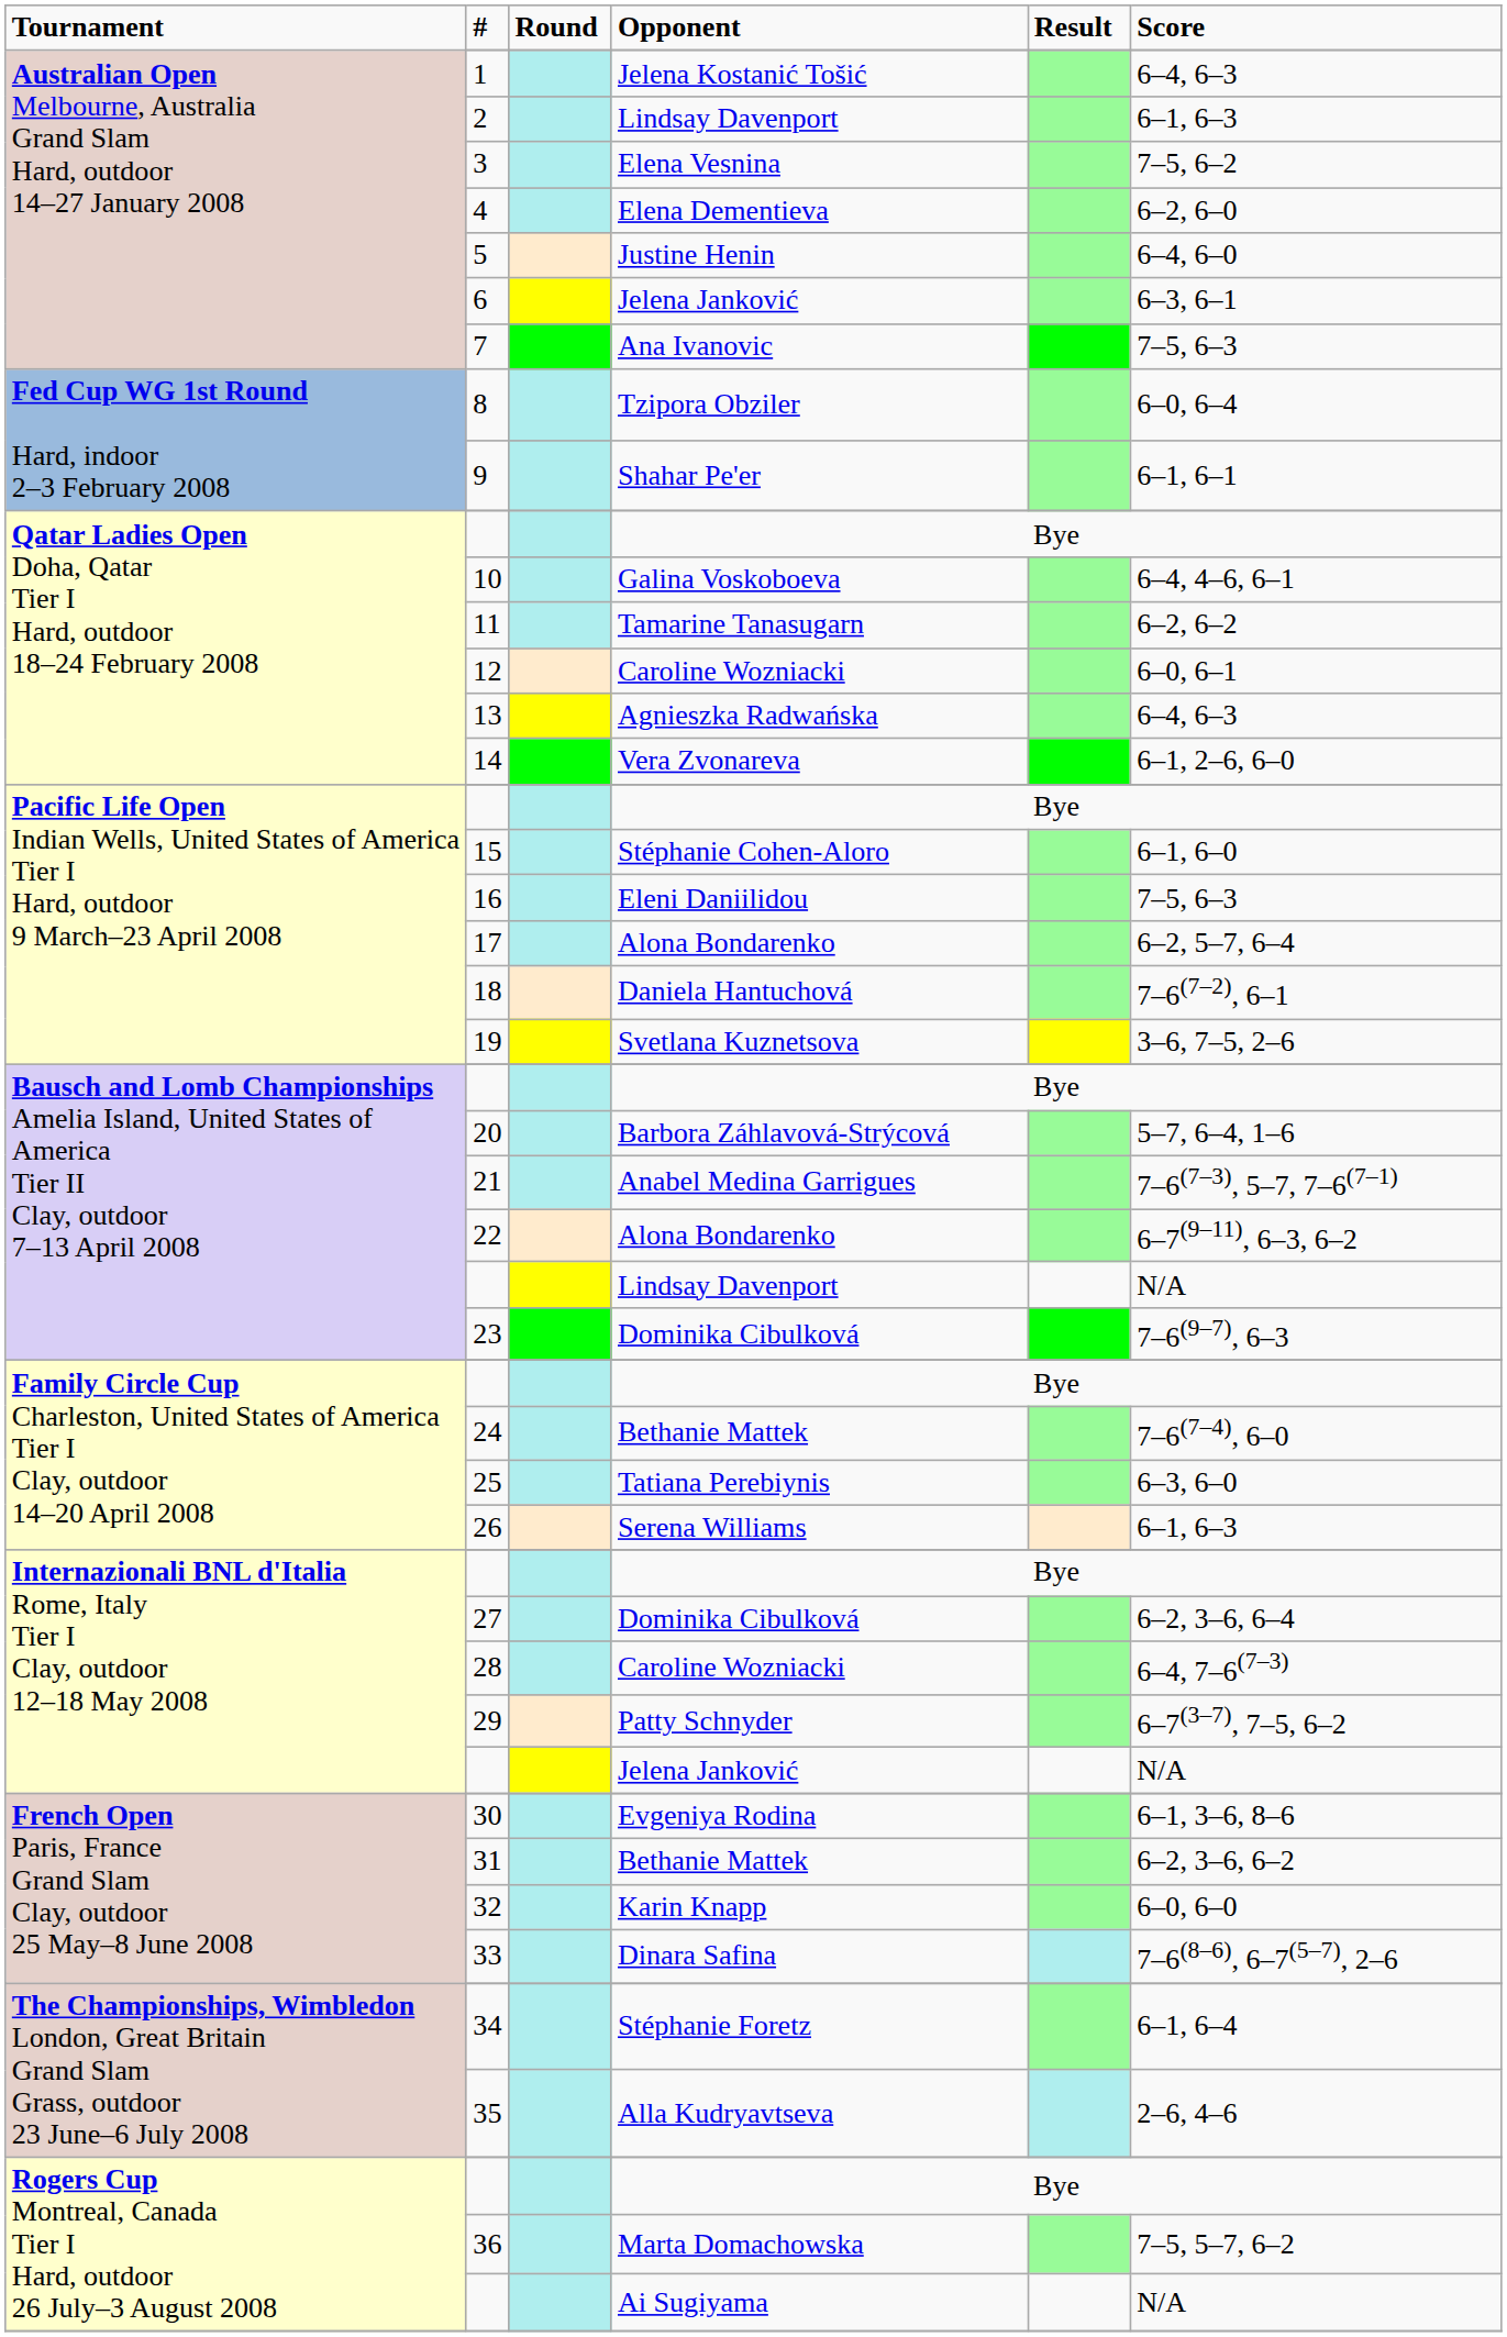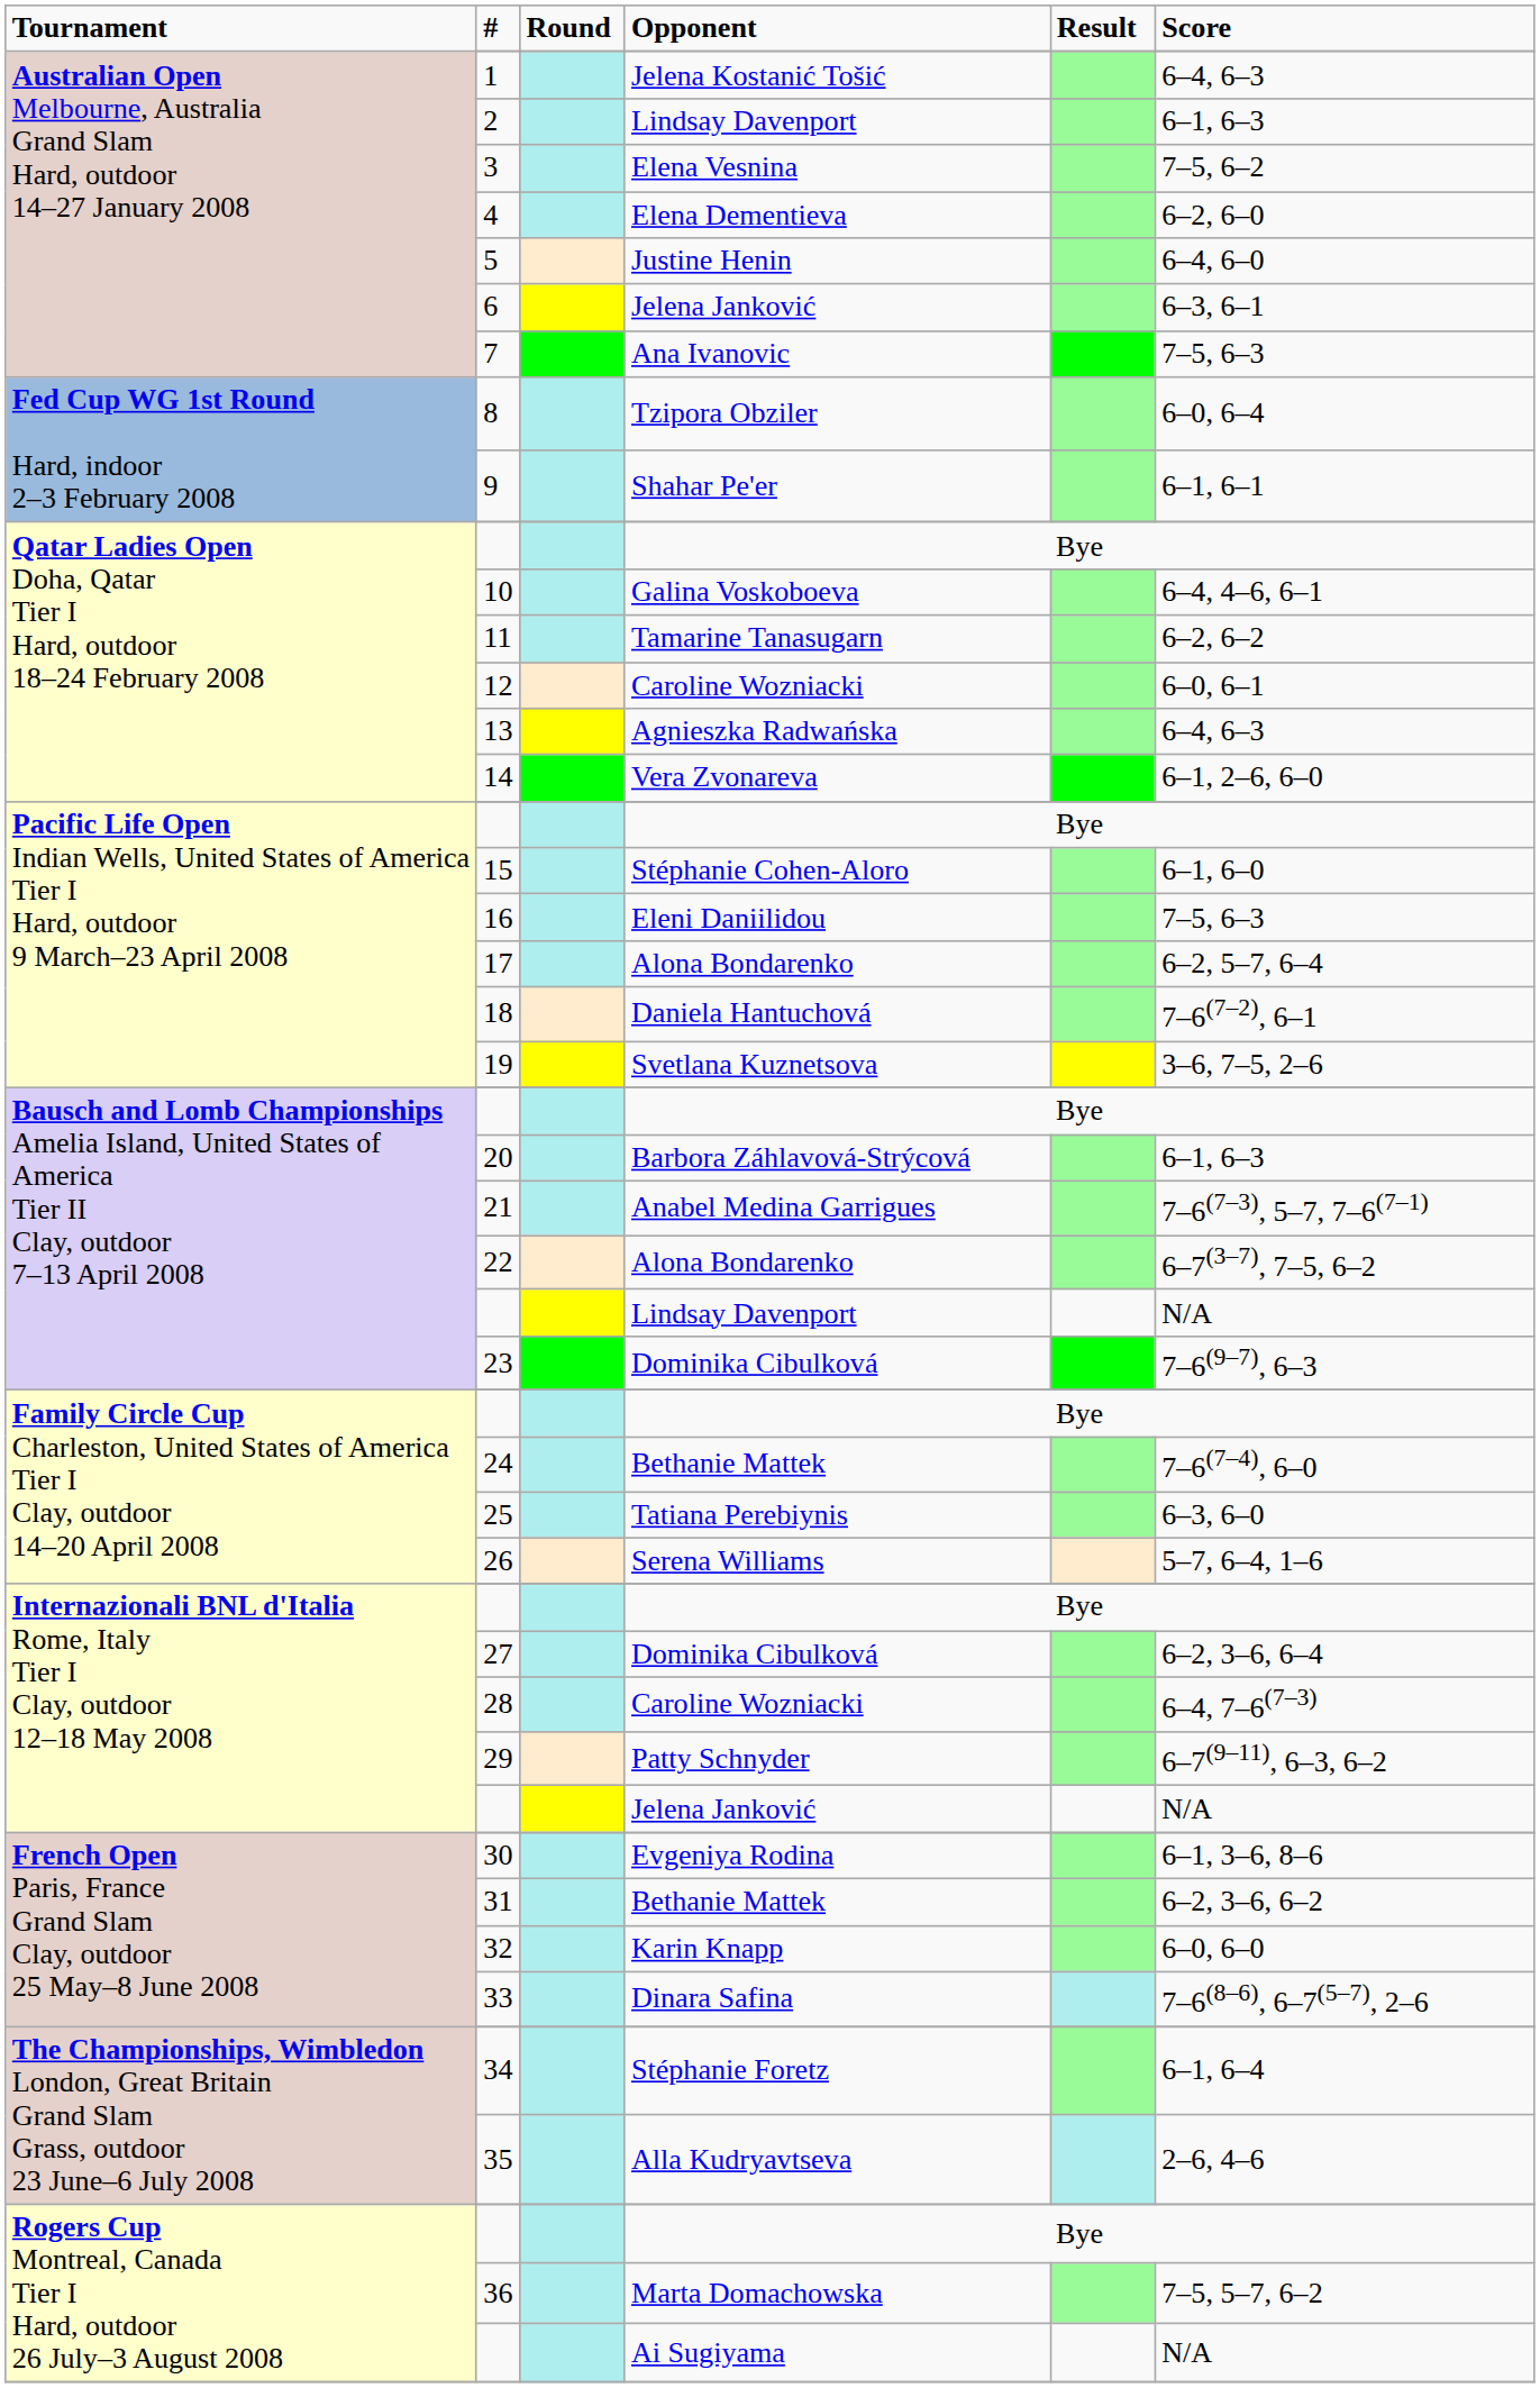 <table class="wikitable">
 <tr style="font-weight:bold">
 <td style="width:250px;">Tournament</td>
 <td style="width:15px;">#</td>
 <td style="width:50px;">Round</td>
 <td style="width:225px;">Opponent</td>
 <td style="width:50px;">Result</td>
 <td style="width:200px;">Score</td>
 </tr>
 <tr>
 <td rowspan="8" style="background:#e5d1cb; text-align:left; vertical-align:top;"><strong><a href='#'>Australian Open</a></strong><br><a href='#'>Melbourne</a>, Australia<br>Grand Slam<br>Hard, outdoor<br>14–27 January 2008</td>
 </tr>
 <tr>
 <td>1</td>
 <td style="background:#afeeee;"></td>
 <td> <a href='#'>Jelena Kostanić Tošić</a></td>
 <td bgcolor="#98FB98"></td>
 <td>6–4, 6–3</td>
 </tr>
 <tr>
 <td>2</td>
 <td style="background:#afeeee;"></td>
 <td> <a href='#'>Lindsay Davenport</a></td>
 <td bgcolor="#98FB98"></td>
 <td>6–1, 6–3</td>
 </tr>
 <tr>
 <td>3</td>
 <td style="background:#afeeee;"></td>
 <td> <a href='#'>Elena Vesnina</a></td>
 <td bgcolor="#98FB98"></td>
 <td>7–5, 6–2</td>
 </tr>
 <tr>
 <td>4</td>
 <td style="background:#afeeee;"></td>
 <td> <a href='#'>Elena Dementieva</a></td>
 <td bgcolor="#98FB98"></td>
 <td>6–2, 6–0</td>
 </tr>
 <tr>
 <td>5</td>
 <td bgcolor=#ffebcd></td>
 <td> <a href='#'>Justine Henin</a></td>
 <td bgcolor="#98FB98"></td>
 <td>6–4, 6–0</td>
 </tr>
 <tr>
 <td>6</td>
 <td bgcolor=yellow></td>
 <td> <a href='#'>Jelena Janković</a></td>
 <td bgcolor="#98FB98"></td>
 <td>6–3, 6–1</td>
 </tr>
 <tr>
 <td>7</td>
 <td bgcolor="lime"></td>
 <td> <a href='#'>Ana Ivanovic</a></td>
 <td bgcolor="lime"></td>
 <td>7–5, 6–3</td>
 </tr>
 <tr>
 <td rowspan="2" style="background:#99badd; text-align:left; vertical-align:top;"><strong><a href='#'>Fed Cup WG 1st Round</a></strong><br>  <br> Hard, indoor <br> 2–3 February 2008</td>
 <td>8</td>
 <td style="background:#afeeee;"></td>
 <td> <a href='#'>Tzipora Obziler</a></td>
 <td bgcolor="#98FB98"></td>
 <td>6–0, 6–4</td>
 </tr>
 <tr>
 <td>9</td>
 <td style="background:#afeeee;"></td>
 <td> <a href='#'>Shahar Pe'er</a></td>
 <td bgcolor="#98FB98"></td>
 <td>6–1, 6–1</td>
 </tr>
 <tr>
 <td rowspan="7" style="background:#ffffcc; text-align:left; vertical-align:top;"><strong><a href='#'>Qatar Ladies Open</a></strong><br>Doha, Qatar<br>Tier I<br>Hard, outdoor<br>18–24 February 2008</td>
 </tr>
 <tr>
 <td></td>
 <td style="background:#afeeee;"></td>
 <td colspan="3" align="center">Bye</td>
 </tr>
 <tr>
 <td>10</td>
 <td style="background:#afeeee;"></td>
 <td> <a href='#'>Galina Voskoboeva</a></td>
 <td bgcolor="#98FB98"></td>
 <td>6–4, 4–6, 6–1</td>
 </tr>
 <tr>
 <td>11</td>
 <td style="background:#afeeee;"></td>
 <td> <a href='#'>Tamarine Tanasugarn</a></td>
 <td bgcolor="#98FB98"></td>
 <td>6–2, 6–2</td>
 </tr>
 <tr>
 <td>12</td>
 <td bgcolor=#ffebcd></td>
 <td> <a href='#'>Caroline Wozniacki</a></td>
 <td bgcolor="#98FB98"></td>
 <td>6–0, 6–1</td>
 </tr>
 <tr>
 <td>13</td>
 <td bgcolor=yellow></td>
 <td> <a href='#'>Agnieszka Radwańska</a></td>
 <td bgcolor="#98FB98"></td>
 <td>6–4, 6–3</td>
 </tr>
 <tr>
 <td>14</td>
 <td bgcolor="lime"></td>
 <td> <a href='#'>Vera Zvonareva</a></td>
 <td bgcolor="lime"></td>
 <td>6–1, 2–6, 6–0</td>
 </tr>
 <tr>
 <td rowspan="7" style="background:#ffffcc; text-align:left; vertical-align:top;"><strong><a href='#'>Pacific Life Open</a></strong><br>Indian Wells, United States of America<br>Tier I<br>Hard, outdoor<br>9 March–23 April 2008</td>
 </tr>
 <tr>
 <td></td>
 <td style="background:#afeeee;"></td>
 <td colspan="3" align="center">Bye</td>
 </tr>
 <tr>
 <td>15</td>
 <td style="background:#afeeee;"></td>
 <td> <a href='#'>Stéphanie Cohen-Aloro</a></td>
 <td bgcolor="#98FB98"></td>
 <td>6–1, 6–0</td>
 </tr>
 <tr>
 <td>16</td>
 <td style="background:#afeeee;"></td>
 <td> <a href='#'>Eleni Daniilidou</a></td>
 <td bgcolor="#98FB98"></td>
 <td>7–5, 6–3</td>
 </tr>
 <tr>
 <td>17</td>
 <td style="background:#afeeee;"></td>
 <td> <a href='#'>Alona Bondarenko</a></td>
 <td bgcolor="#98FB98"></td>
 <td>6–2, 5–7, 6–4</td>
 </tr>
 <tr>
 <td>18</td>
 <td bgcolor=#ffebcd></td>
 <td> <a href='#'>Daniela Hantuchová</a></td>
 <td bgcolor="#98FB98"></td>
 <td>7–6<sup>(7–2)</sup>, 6–1</td>
 </tr>
 <tr>
 <td>19</td>
 <td bgcolor=yellow></td>
 <td> <a href='#'>Svetlana Kuznetsova</a></td>
 <td bgcolor=yellow></td>
 <td>3–6, 7–5, 2–6</td>
 </tr>
 <tr>
 <td rowspan="7" style="background:#D8CEF6; text-align:left; vertical-align:top;"><strong><a href='#'>Bausch and Lomb Championships</a></strong><br>Amelia Island, United States of America<br>Tier II<br>Clay, outdoor<br>7–13 April 2008</td>
 </tr>
 <tr>
 <td></td>
 <td style="background:#afeeee;"></td>
 <td colspan="3" align="center">Bye</td>
 </tr>
 <tr>
 <td>20</td>
 <td style="background:#afeeee;"></td>
 <td> <a href='#'>Barbora Záhlavová-Strýcová</a></td>
 <td bgcolor="#98FB98"></td>
-<td>5–7, 6–4, 1–6</td>
+<td>6–1, 6–3</td>
 </tr>
 <tr>
 <td>21</td>
 <td style="background:#afeeee;"></td>
 <td> <a href='#'>Anabel Medina Garrigues</a></td>
 <td bgcolor="#98FB98"></td>
 <td>7–6<sup>(7–3)</sup>, 5–7, 7–6<sup>(7–1)</sup></td>
 </tr>
 <tr>
 <td>22</td>
 <td bgcolor=#ffebcd></td>
 <td> <a href='#'>Alona Bondarenko</a></td>
 <td bgcolor="#98FB98"></td>
-<td>6–7<sup>(9–11)</sup>, 6–3, 6–2</td>
+<td>6–7<sup>(3–7)</sup>, 7–5, 6–2</td>
 </tr>
 <tr>
 <td></td>
 <td bgcolor=yellow></td>
 <td> <a href='#'>Lindsay Davenport</a></td>
 <td></td>
 <td>N/A</td>
 </tr>
 <tr>
 <td>23</td>
 <td bgcolor="lime"></td>
 <td> <a href='#'>Dominika Cibulková</a></td>
 <td bgcolor="lime"></td>
 <td>7–6<sup>(9–7)</sup>, 6–3</td>
 </tr>
 <tr>
 <td rowspan="5" style="background:#ffffcc; text-align:left; vertical-align:top;"><strong><a href='#'>Family Circle Cup</a></strong><br>Charleston, United States of America<br>Tier I<br>Clay, outdoor<br>14–20 April 2008</td>
 </tr>
 <tr>
 <td></td>
 <td style="background:#afeeee;"></td>
 <td colspan="3" align="center">Bye</td>
 </tr>
 <tr>
 <td>24</td>
 <td style="background:#afeeee;"></td>
 <td> <a href='#'>Bethanie Mattek</a></td>
 <td bgcolor="#98FB98"></td>
 <td>7–6<sup>(7–4)</sup>, 6–0</td>
 </tr>
 <tr>
 <td>25</td>
 <td style="background:#afeeee;"></td>
 <td> <a href='#'>Tatiana Perebiynis</a></td>
 <td bgcolor="#98FB98"></td>
 <td>6–3, 6–0</td>
 </tr>
 <tr>
 <td>26</td>
 <td bgcolor=#ffebcd></td>
 <td> <a href='#'>Serena Williams</a></td>
 <td bgcolor=#ffebcd></td>
-<td>6–1, 6–3</td>
+<td>5–7, 6–4, 1–6</td>
 </tr>
 <tr>
 <td rowspan="6" style="background:#ffffcc; text-align:left; vertical-align:top;"><strong><a href='#'>Internazionali BNL d'Italia</a></strong><br>Rome, Italy<br>Tier I<br>Clay, outdoor<br>12–18 May 2008</td>
 </tr>
 <tr>
 <td></td>
 <td style="background:#afeeee;"></td>
 <td colspan="3" align="center">Bye</td>
 </tr>
 <tr>
 <td>27</td>
 <td style="background:#afeeee;"></td>
 <td> <a href='#'>Dominika Cibulková</a></td>
 <td bgcolor="#98FB98"></td>
 <td>6–2, 3–6, 6–4</td>
 </tr>
 <tr>
 <td>28</td>
 <td style="background:#afeeee;"></td>
 <td> <a href='#'>Caroline Wozniacki</a></td>
 <td bgcolor="#98FB98"></td>
 <td>6–4, 7–6<sup>(7–3)</sup></td>
 </tr>
 <tr>
 <td>29</td>
 <td bgcolor=#ffebcd></td>
 <td> <a href='#'>Patty Schnyder</a></td>
 <td bgcolor="#98FB98"></td>
-<td>6–7<sup>(3–7)</sup>, 7–5, 6–2</td>
+<td>6–7<sup>(9–11)</sup>, 6–3, 6–2</td>
 </tr>
 <tr>
 <td></td>
 <td bgcolor=yellow></td>
 <td> <a href='#'>Jelena Janković</a></td>
 <td></td>
 <td>N/A</td>
 </tr>
 <tr>
 <td rowspan="5" style="background:#e5d1cb; text-align:left; vertical-align:top;"><strong><a href='#'>French Open</a></strong><br>Paris, France<br>Grand Slam<br>Clay, outdoor<br>25 May–8 June 2008</td>
 </tr>
 <tr>
 <td>30</td>
 <td style="background:#afeeee;"></td>
 <td> <a href='#'>Evgeniya Rodina</a></td>
 <td bgcolor="#98FB98"></td>
 <td>6–1, 3–6, 8–6</td>
 </tr>
 <tr>
 <td>31</td>
 <td style="background:#afeeee;"></td>
 <td> <a href='#'>Bethanie Mattek</a></td>
 <td bgcolor="#98FB98"></td>
 <td>6–2, 3–6, 6–2</td>
 </tr>
 <tr>
 <td>32</td>
 <td style="background:#afeeee;"></td>
 <td> <a href='#'>Karin Knapp</a></td>
 <td bgcolor="#98FB98"></td>
 <td>6–0, 6–0</td>
 </tr>
 <tr>
 <td>33</td>
 <td style="background:#afeeee;"></td>
 <td> <a href='#'>Dinara Safina</a></td>
 <td bgcolor=#afeeee></td>
 <td>7–6<sup>(8–6)</sup>, 6–7<sup>(5–7)</sup>, 2–6</td>
 </tr>
 <tr>
 <td rowspan="3" style="background:#e5d1cb; text-align:left; vertical-align:top;"><strong><a href='#'>The Championships, Wimbledon</a></strong><br>London, Great Britain<br>Grand Slam<br>Grass, outdoor<br>23 June–6 July 2008</td>
 </tr>
 <tr>
 <td>34</td>
 <td style="background:#afeeee;"></td>
 <td> <a href='#'>Stéphanie Foretz</a></td>
 <td bgcolor="#98FB98"></td>
 <td>6–1, 6–4</td>
 </tr>
 <tr>
 <td>35</td>
 <td style="background:#afeeee;"></td>
 <td> <a href='#'>Alla Kudryavtseva</a></td>
 <td bgcolor=#afeeee></td>
 <td>2–6, 4–6</td>
 </tr>
 <tr>
 <td rowspan="4" style="background:#ffffcc; text-align:left; vertical-align:top;"><strong><a href='#'>Rogers Cup</a></strong><br>Montreal, Canada<br>Tier I<br>Hard, outdoor<br>26 July–3 August 2008</td>
 </tr>
 <tr>
 <td></td>
 <td style="background:#afeeee;"></td>
 <td colspan="7" align="center">Bye</td>
 </tr>
 <tr>
 <td>36</td>
 <td style="background:#afeeee;"></td>
 <td> <a href='#'>Marta Domachowska</a></td>
 <td bgcolor="#98FB98"></td>
 <td>7–5, 5–7, 6–2</td>
 </tr>
 <tr>
 <td></td>
 <td style="background:#afeeee;"></td>
 <td> <a href='#'>Ai Sugiyama</a></td>
 <td></td>
 <td>N/A</td>
 </tr>
 <tr>
 </tr>
 </table>
